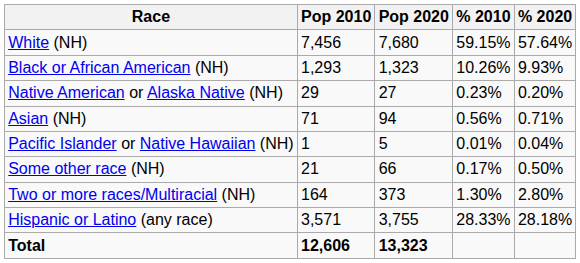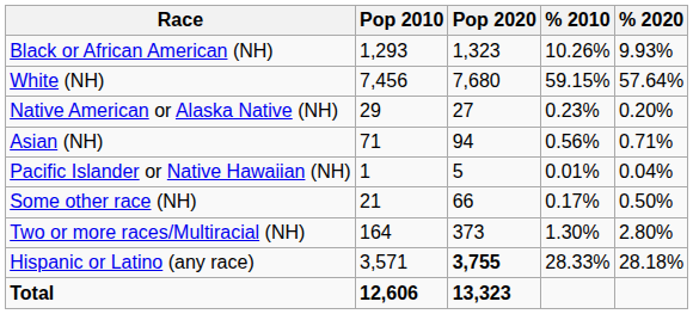 <table class="wikitable">
 <tr>
 <th>Race</th>
 <th>Pop 2010</th>
 <th>Pop 2020</th>
 <th>% 2010</th>
 <th>% 2020</th>
 </tr>
 <tr>
+<td><a href='#'>Black or African American</a> (NH)</td>
+<td>1,293</td>
+<td>1,323</td>
+<td>10.26%</td>
+<td>9.93%</td>
+</tr>
+<tr>
 <td><a href='#'>White</a> (NH)</td>
 <td>7,456</td>
 <td>7,680</td>
 <td>59.15%</td>
 <td>57.64%</td>
-</tr>
-<tr>
-<td><a href='#'>Black or African American</a> (NH)</td>
-<td>1,293</td>
-<td>1,323</td>
-<td>10.26%</td>
-<td>9.93%</td>
 </tr>
 <tr>
 <td><a href='#'>Native American</a> or <a href='#'>Alaska Native</a> (NH)</td>
 <td>29</td>
 <td>27</td>
 <td>0.23%</td>
 <td>0.20%</td>
 </tr>
 <tr>
 <td><a href='#'>Asian</a> (NH)</td>
 <td>71</td>
 <td>94</td>
 <td>0.56%</td>
 <td>0.71%</td>
 </tr>
 <tr>
 <td><a href='#'>Pacific Islander</a> or <a href='#'>Native Hawaiian</a> (NH)</td>
 <td>1</td>
 <td>5</td>
 <td>0.01%</td>
 <td>0.04%</td>
 </tr>
 <tr>
 <td><a href='#'>Some other race</a> (NH)</td>
 <td>21</td>
 <td>66</td>
 <td>0.17%</td>
 <td>0.50%</td>
 </tr>
 <tr>
 <td><a href='#'>Two or more races/Multiracial</a> (NH)</td>
 <td>164</td>
 <td>373</td>
 <td>1.30%</td>
 <td>2.80%</td>
 </tr>
 <tr>
 <td><a href='#'>Hispanic or Latino</a> (any race)</td>
 <td>3,571</td>
-<td>3,755</td>
+<td><strong>3,755</strong></td>
 <td>28.33%</td>
 <td>28.18%</td>
 </tr>
 <tr>
 <td><strong>Total</strong></td>
 <td><strong>12,606</strong></td>
 <td><strong>13,323</strong></td>
 <td></td>
 <td></td>
 </tr>
 <tr>
 </tr>
 </table>
